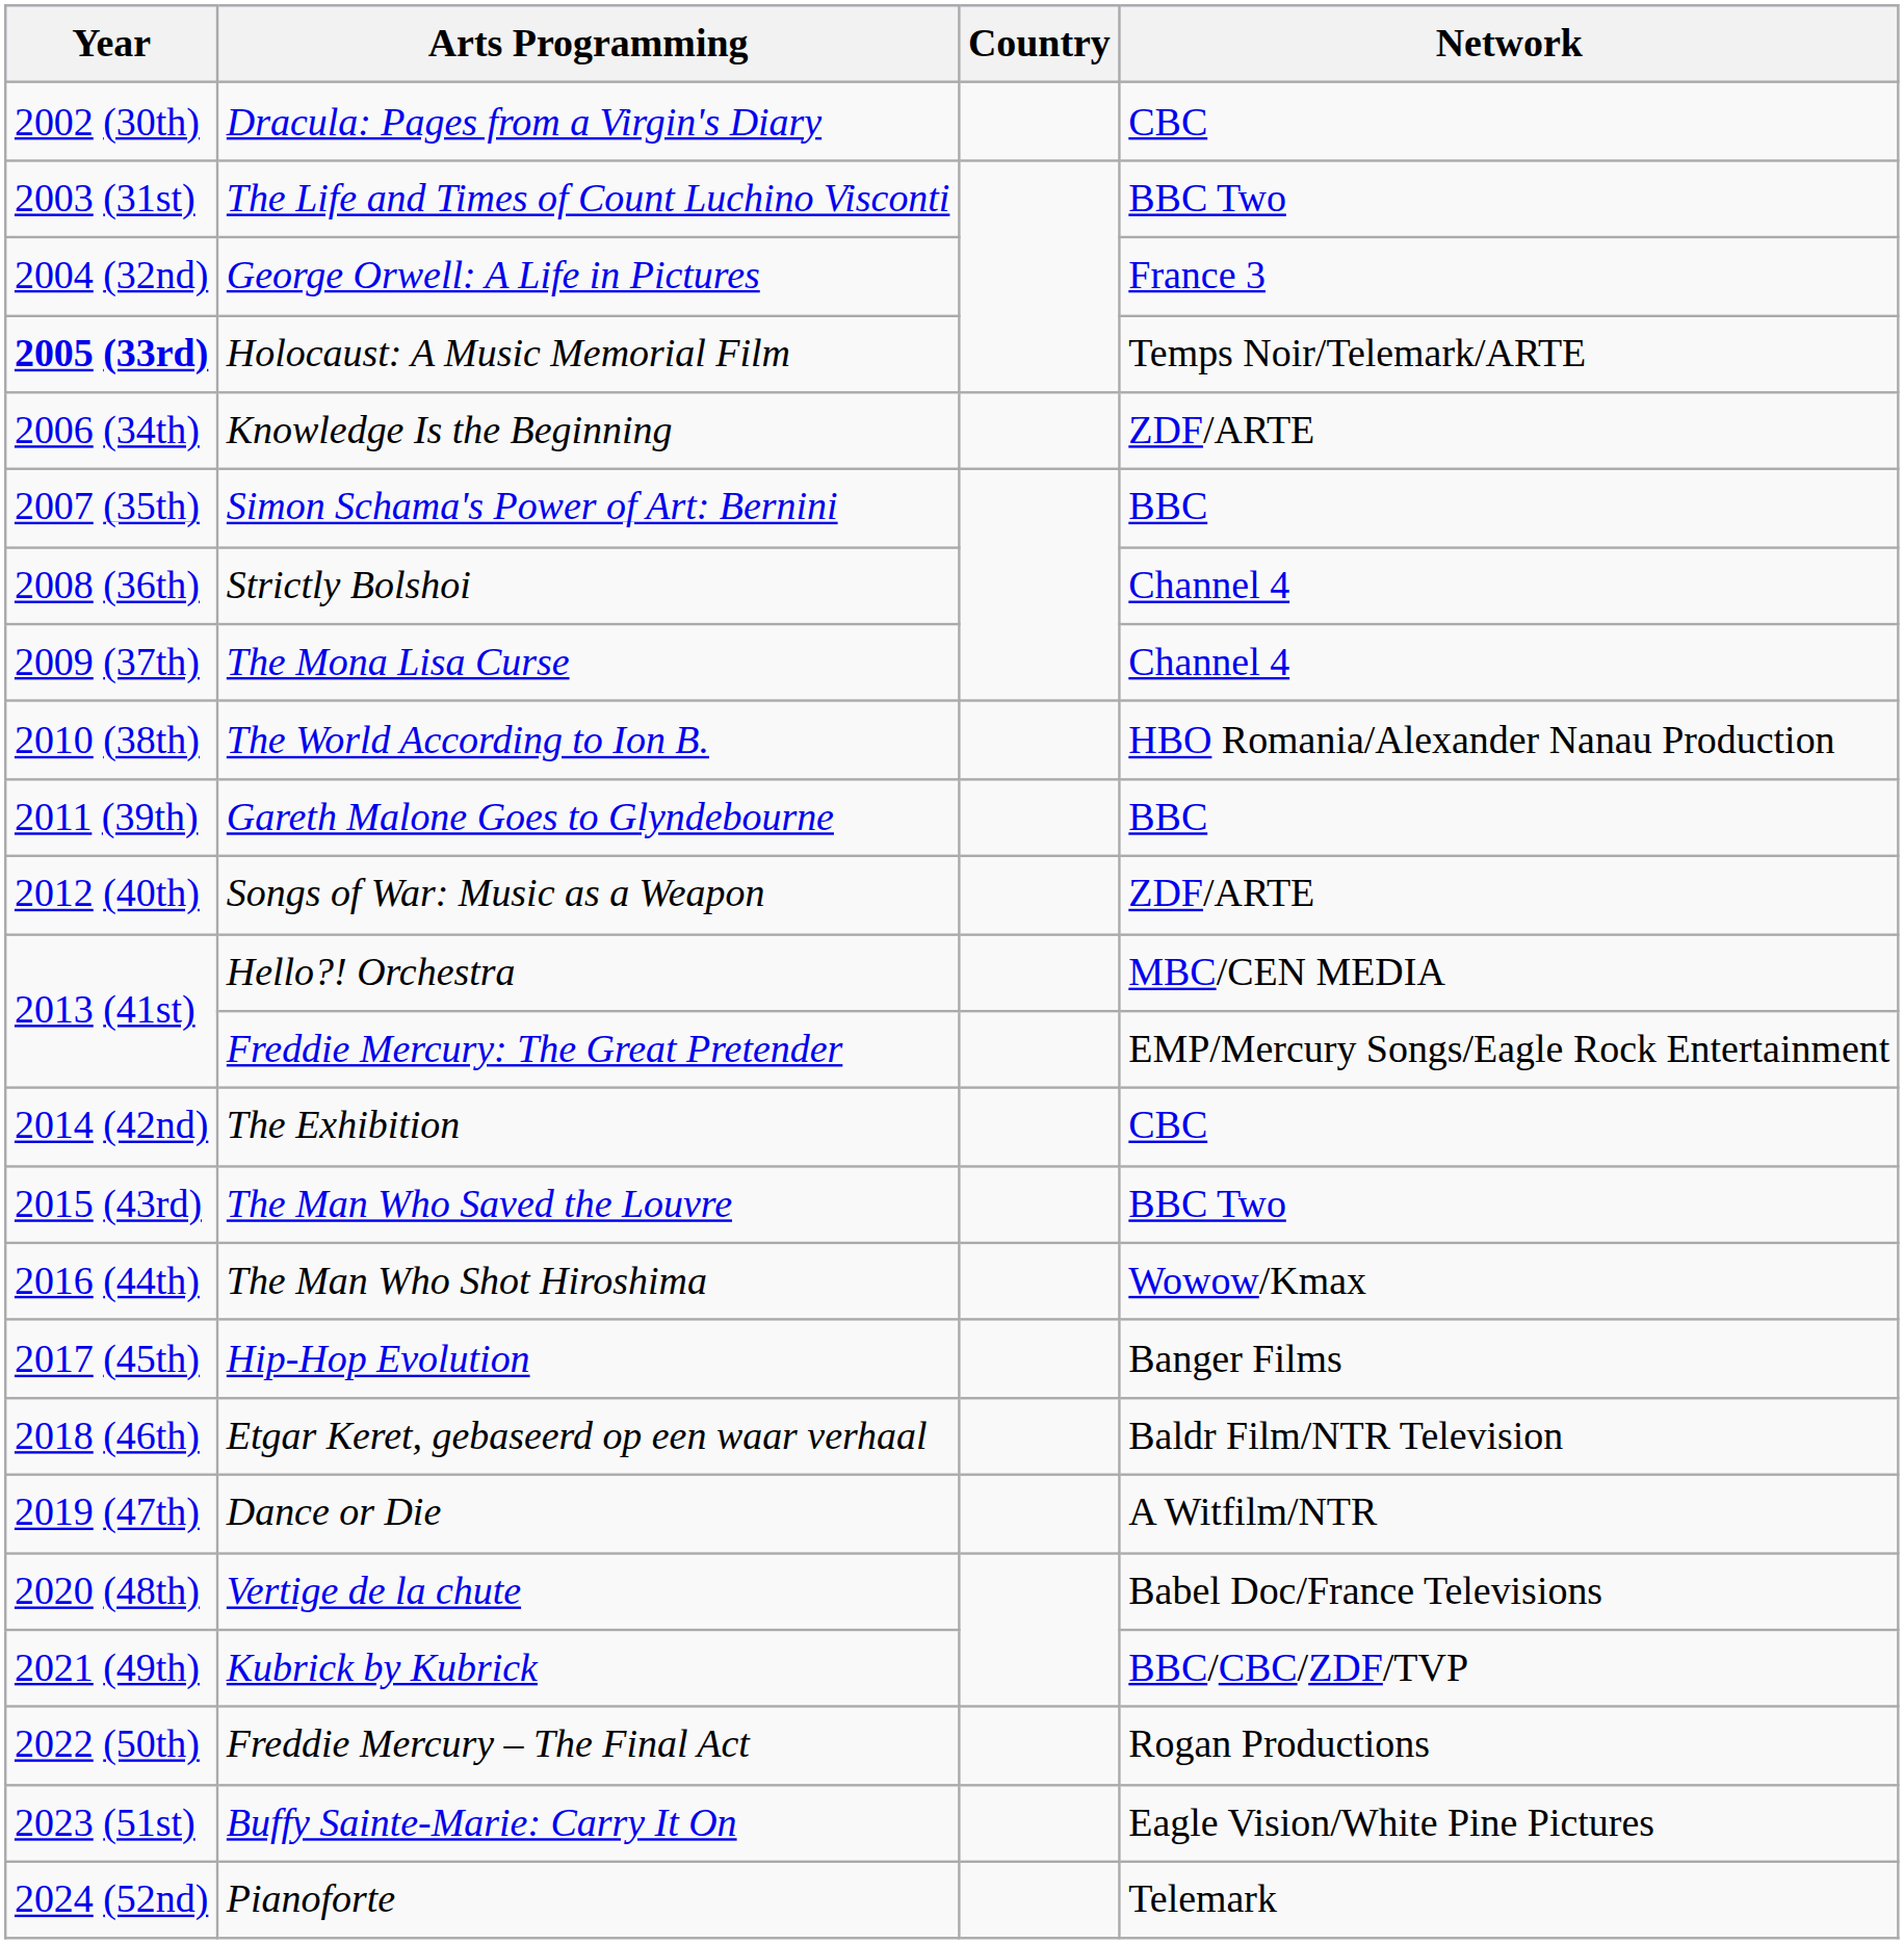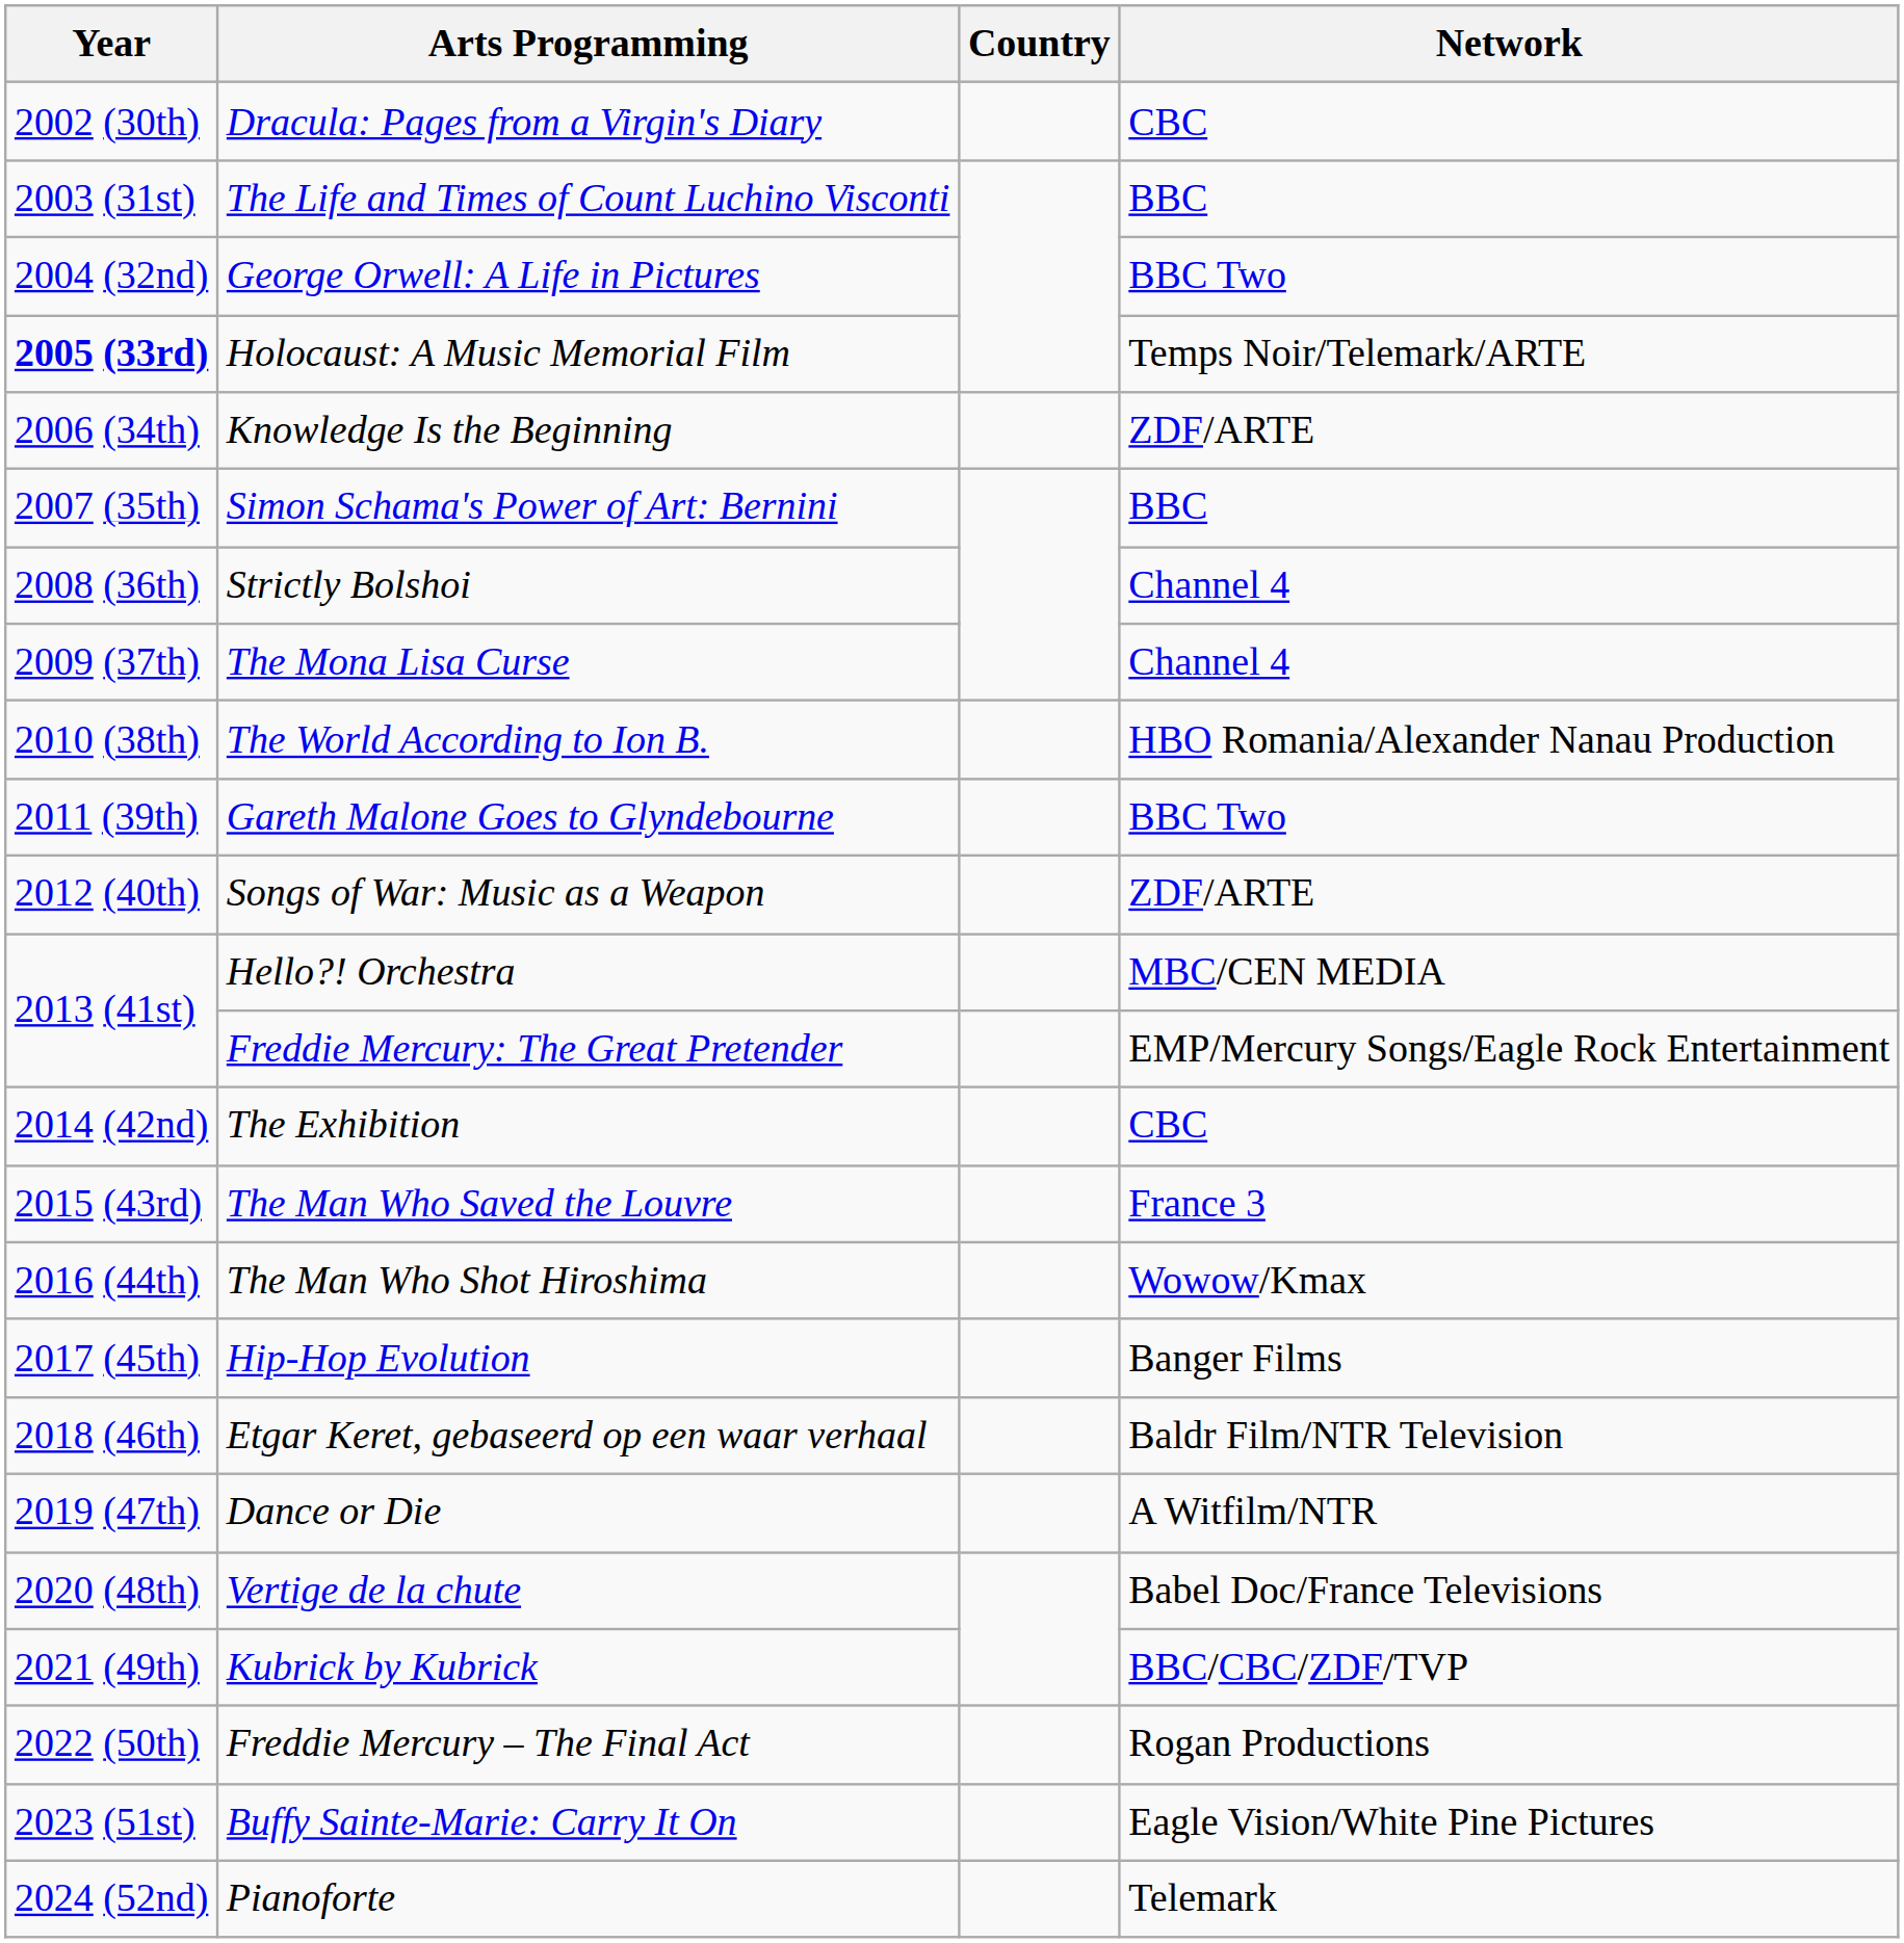 <table class="wikitable" style="font-size:1.00em; line-height:1.5em;">
 <tr style="background:#b0c4de; text-align:center;">
 <th>Year</th>
 <th>Arts Programming</th>
 <th>Country</th>
 <th>Network</th>
 </tr>
 <tr>
 <td><a href='#'>2002</a> <a href='#'>(30th)</a></td>
 <td><em><a href='#'>Dracula: Pages from a Virgin's Diary</a></em></td>
 <td></td>
 <td><a href='#'>CBC</a></td>
 </tr>
 <tr>
 <td><a href='#'>2003</a> <a href='#'>(31st)</a></td>
 <td><em><a href='#'>The Life and Times of Count Luchino Visconti</a></em></td>
 <td rowspan="3"></td>
-<td><a href='#'>BBC Two</a></td>
+<td><a href='#'>BBC</a></td>
 </tr>
 <tr>
 <td><a href='#'>2004</a> <a href='#'>(32nd)</a></td>
 <td><em><a href='#'>George Orwell: A Life in Pictures</a></em></td>
-<td><a href='#'>France 3</a></td>
+<td><a href='#'>BBC Two</a></td>
 </tr>
 <tr>
 <td><strong><a href='#'>2005</a> <a href='#'>(33rd)</a></strong></td>
 <td><em>Holocaust: A Music Memorial Film</em></td>
 <td>Temps Noir/Telemark/ARTE</td>
 </tr>
 <tr>
 <td><a href='#'>2006</a> <a href='#'>(34th)</a></td>
 <td><em>Knowledge Is the Beginning</em></td>
 <td></td>
 <td><a href='#'>ZDF</a>/ARTE</td>
 </tr>
 <tr>
 <td><a href='#'>2007</a> <a href='#'>(35th)</a></td>
 <td><em><a href='#'>Simon Schama's Power of Art: Bernini</a></em></td>
 <td rowspan="3"></td>
 <td><a href='#'>BBC</a></td>
 </tr>
 <tr>
 <td><a href='#'>2008</a> <a href='#'>(36th)</a></td>
 <td><em>Strictly Bolshoi</em></td>
 <td><a href='#'>Channel 4</a></td>
 </tr>
 <tr>
 <td><a href='#'>2009</a> <a href='#'>(37th)</a></td>
 <td><em><a href='#'>The Mona Lisa Curse</a></em></td>
 <td><a href='#'>Channel 4</a></td>
 </tr>
 <tr>
 <td><a href='#'>2010</a> <a href='#'>(38th)</a></td>
 <td><em><a href='#'>The World According to Ion B.</a></em></td>
 <td></td>
 <td><a href='#'>HBO</a> Romania/Alexander Nanau Production</td>
 </tr>
 <tr>
 <td><a href='#'>2011</a> <a href='#'>(39th)</a></td>
 <td><em><a href='#'>Gareth Malone Goes to Glyndebourne</a></em></td>
 <td></td>
-<td><a href='#'>BBC</a></td>
+<td><a href='#'>BBC Two</a></td>
 </tr>
 <tr>
 <td><a href='#'>2012</a> <a href='#'>(40th)</a></td>
 <td><em>Songs of War: Music as a Weapon</em></td>
 <td></td>
 <td><a href='#'>ZDF</a>/ARTE</td>
 </tr>
 <tr>
 <td rowspan="2"><a href='#'>2013</a> <a href='#'>(41st)</a></td>
 <td><em>Hello?! Orchestra</em></td>
 <td></td>
 <td><a href='#'>MBC</a>/CEN MEDIA</td>
 </tr>
 <tr>
 <td><em><a href='#'>Freddie Mercury: The Great Pretender</a></em></td>
 <td></td>
 <td>EMP/Mercury Songs/Eagle Rock Entertainment</td>
 </tr>
 <tr>
 <td><a href='#'>2014</a> <a href='#'>(42nd)</a></td>
 <td><em>The Exhibition</em></td>
 <td></td>
 <td><a href='#'>CBC</a></td>
 </tr>
 <tr>
 <td><a href='#'>2015</a> <a href='#'>(43rd)</a></td>
 <td><em><a href='#'>The Man Who Saved the Louvre</a></em></td>
 <td></td>
-<td><a href='#'>BBC Two</a></td>
+<td><a href='#'>France 3</a></td>
 </tr>
 <tr>
 <td><a href='#'>2016</a> <a href='#'>(44th)</a></td>
 <td><em>The Man Who Shot Hiroshima</em></td>
 <td></td>
 <td><a href='#'>Wowow</a>/Kmax</td>
 </tr>
 <tr>
 <td><a href='#'>2017</a> <a href='#'>(45th)</a></td>
 <td><em><a href='#'>Hip-Hop Evolution</a></em></td>
 <td></td>
 <td>Banger Films</td>
 </tr>
 <tr>
 <td><a href='#'>2018</a> <a href='#'>(46th)</a></td>
 <td><em>Etgar Keret, gebaseerd op een waar verhaal</em></td>
 <td></td>
 <td>Baldr Film/NTR Television</td>
 </tr>
 <tr>
 <td><a href='#'>2019</a> <a href='#'>(47th)</a></td>
 <td><em>Dance or Die</em></td>
 <td></td>
 <td>A Witfilm/NTR</td>
 </tr>
 <tr>
 <td><a href='#'>2020</a> <a href='#'>(48th)</a></td>
 <td><em><a href='#'>Vertige de la chute</a></em></td>
 <td rowspan="2"></td>
 <td>Babel Doc/France Televisions</td>
 </tr>
 <tr>
 <td><a href='#'>2021</a> <a href='#'>(49th)</a></td>
 <td><em><a href='#'>Kubrick by Kubrick</a></em></td>
 <td><a href='#'>BBC</a>/<a href='#'>CBC</a>/<a href='#'>ZDF</a>/TVP</td>
 </tr>
 <tr>
 <td><a href='#'>2022</a> <a href='#'>(50th)</a></td>
 <td><em>Freddie Mercury – The Final Act</em></td>
 <td></td>
 <td>Rogan Productions</td>
 </tr>
 <tr>
 <td><a href='#'>2023</a> <a href='#'>(51st)</a></td>
 <td><em><a href='#'>Buffy Sainte-Marie: Carry It On</a></em></td>
 <td></td>
 <td>Eagle Vision/White Pine Pictures</td>
 </tr>
 <tr>
 <td><a href='#'>2024</a> <a href='#'>(52nd)</a></td>
 <td><em>Pianoforte</em></td>
 <td></td>
 <td>Telemark</td>
 </tr>
 </table>
